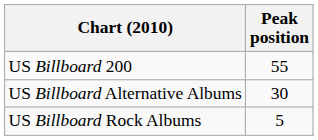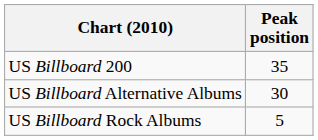 <table class="wikitable">
 <tr>
 <th align="center">Chart (2010)</th>
 <th align="center">Peak<br>position</th>
 </tr>
 <tr>
 <td>US <em>Billboard</em> 200</td>
-<td align="center">55</td>
+<td align="center">35</td>
 </tr>
 <tr>
 <td>US <em>Billboard</em> Alternative Albums</td>
 <td align="center">30</td>
 </tr>
 <tr>
 <td>US <em>Billboard</em> Rock Albums</td>
 <td align="center">5</td>
 </tr>
 </table>
